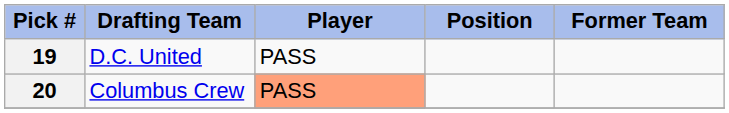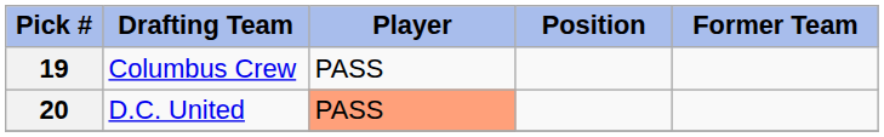 <table class="wikitable sortable" style="width: 60%">
 <tr>
 <th style="background:#A8BDEC;" width=6%>Pick #</th>
 <th width=15% style="background:#A8BDEC;">Drafting Team</th>
 <th width=15% style="background:#A8BDEC;">Player</th>
 <th width=8% style="background:#A8BDEC;">Position</th>
 <th width=15% style="background:#A8BDEC;">Former Team</th>
 </tr>
 <tr>
 <th>19</th>
-<td><a href='#'>D.C. United</a></td>
+<td><a href='#'>Columbus Crew</a></td>
 <td>PASS</td>
 <td></td>
 <td></td>
 </tr>
 <tr>
 <th>20</th>
-<td><a href='#'>Columbus Crew</a></td>
+<td><a href='#'>D.C. United</a></td>
 <td style="background: lightsalmon;">PASS</td>
 <td></td>
 <td></td>
 </tr>
 <tr>
 </tr>
 </table>
